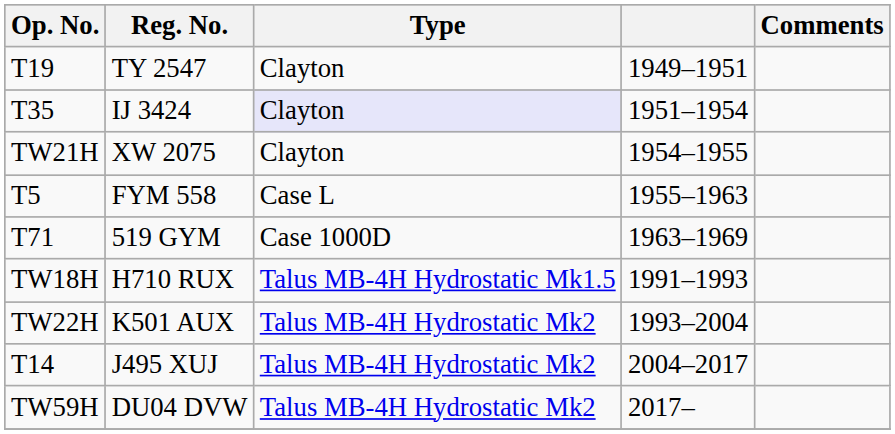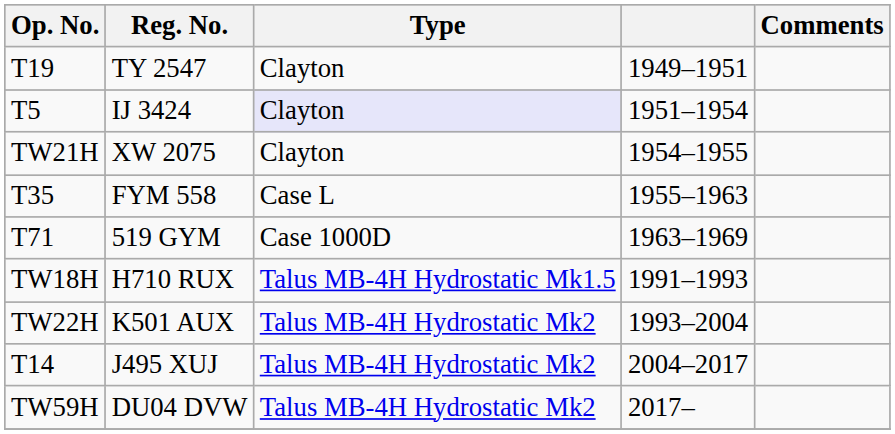 <table class="wikitable">
 <tr>
 <th>Op. No.</th>
 <th>Reg. No.</th>
 <th>Type</th>
 <th></th>
 <th>Comments</th>
 </tr>
 <tr>
 <td>T19</td>
 <td>TY 2547</td>
 <td>Clayton</td>
 <td>1949–1951</td>
 <td></td>
 </tr>
 <tr>
-<td>T35</td>
+<td>T5</td>
 <td>IJ 3424</td>
 <td style="background: lavender;">Clayton</td>
 <td>1951–1954</td>
 <td></td>
 </tr>
 <tr>
 <td>TW21H</td>
 <td>XW 2075</td>
 <td>Clayton</td>
 <td>1954–1955</td>
 <td></td>
 </tr>
 <tr>
-<td>T5</td>
+<td>T35</td>
 <td>FYM 558</td>
 <td>Case L</td>
 <td>1955–1963</td>
 <td></td>
 </tr>
 <tr>
 <td>T71</td>
 <td>519 GYM</td>
 <td>Case 1000D</td>
 <td>1963–1969</td>
 <td></td>
 </tr>
 <tr>
 <td>TW18H</td>
 <td>H710 RUX</td>
 <td><a href='#'>Talus MB-4H Hydrostatic Mk1.5</a></td>
 <td>1991–1993</td>
 <td></td>
 </tr>
 <tr>
 <td>TW22H</td>
 <td>K501 AUX</td>
 <td><a href='#'>Talus MB-4H Hydrostatic Mk2</a></td>
 <td>1993–2004</td>
 <td></td>
 </tr>
 <tr>
 <td>T14</td>
 <td>J495 XUJ</td>
 <td><a href='#'>Talus MB-4H Hydrostatic Mk2</a></td>
 <td>2004–2017</td>
 <td></td>
 </tr>
 <tr>
 <td>TW59H</td>
 <td>DU04 DVW</td>
 <td><a href='#'>Talus MB-4H Hydrostatic Mk2</a></td>
 <td>2017–</td>
 <td></td>
 </tr>
 <tr>
 </tr>
 </table>
